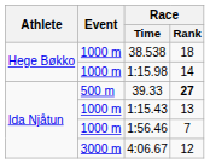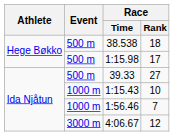 <table class="wikitable" style="font-size:90%">
 <tr>
 <th rowspan=2>Athlete</th>
 <th rowspan=2>Event</th>
 <th colspan="2">Race</th>
 </tr>
 <tr style="font-size:95%">
 <th>Time</th>
 <th>Rank</th>
 </tr>
 <tr align=center>
 <td align=left rowspan=2><a href='#'>Hege Bøkko</a></td>
-<td align=left><a href='#'>1000 m</a></td>
+<td align=left><a href='#'>500 m</a></td>
 <td>38.538</td>
 <td>18</td>
 </tr>
 <tr align=center>
-<td align=left><a href='#'>1000 m</a></td>
+<td align=left><a href='#'>500 m</a></td>
 <td>1:15.98</td>
-<td>14</td>
+<td>17</td>
 </tr>
 <tr align=center>
 <td align=left rowspan=4><a href='#'>Ida Njåtun</a></td>
 <td align=left><a href='#'>500 m</a></td>
 <td>39.33</td>
-<td><strong>27</strong></td>
+<td>27</td>
 </tr>
 <tr align=center>
 <td align=left><a href='#'>1000 m</a></td>
 <td>1:15.43</td>
-<td>13</td>
+<td>10</td>
 </tr>
 <tr align=center>
 <td align=left><a href='#'>1000 m</a></td>
 <td>1:56.46</td>
 <td>7</td>
 </tr>
 <tr align=center>
 <td align=left><a href='#'>3000 m</a></td>
 <td>4:06.67</td>
 <td>12</td>
 </tr>
 </table>
